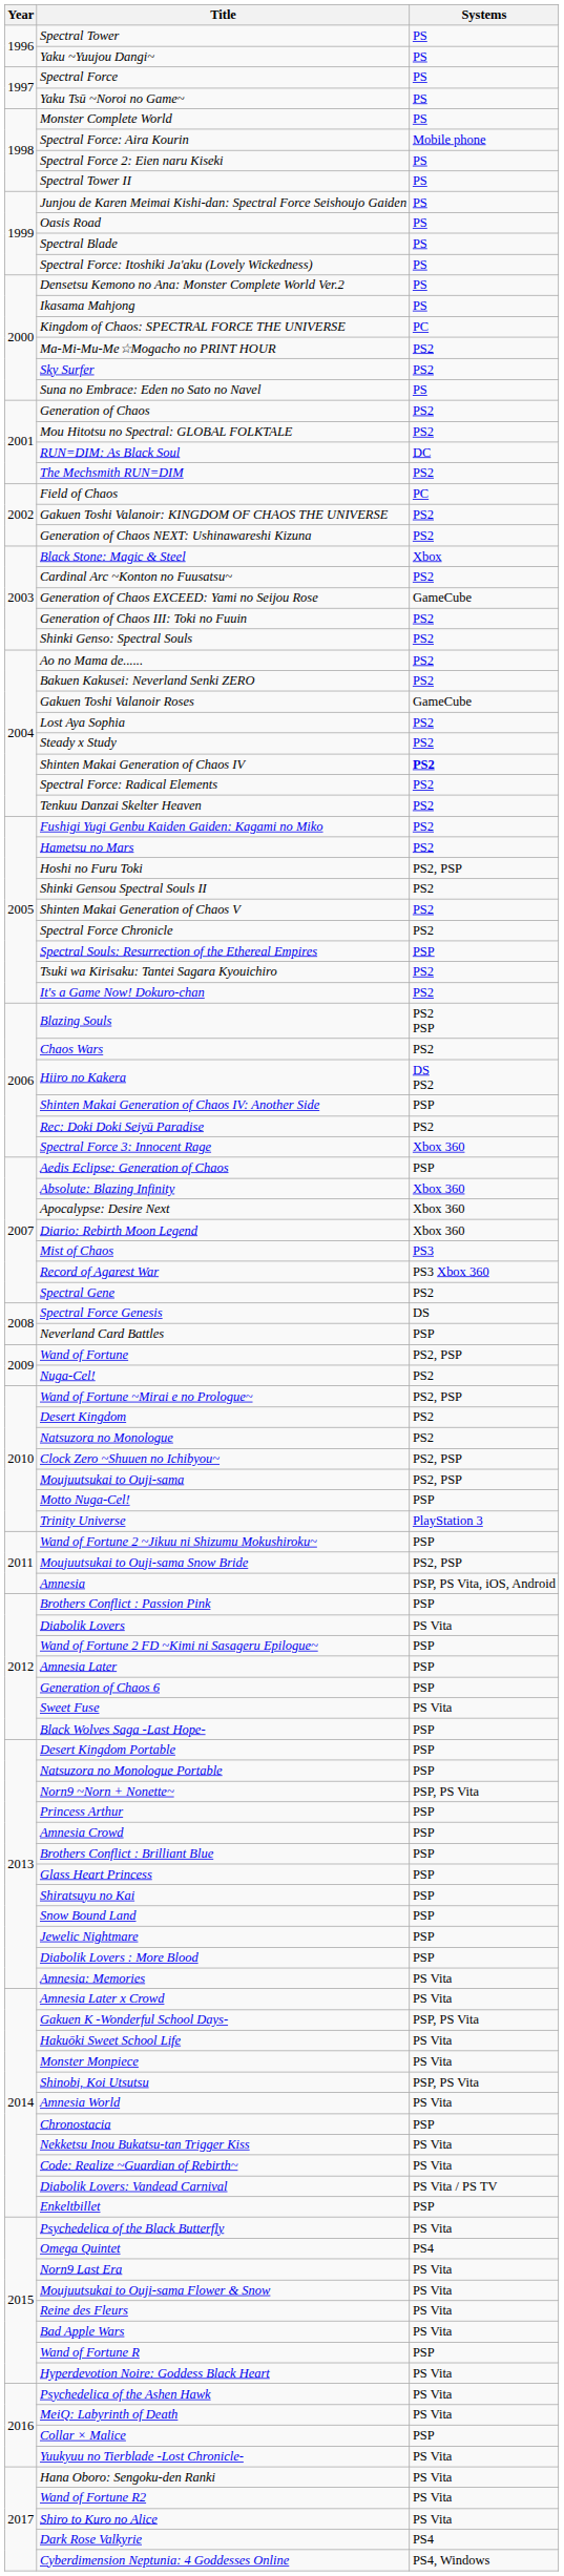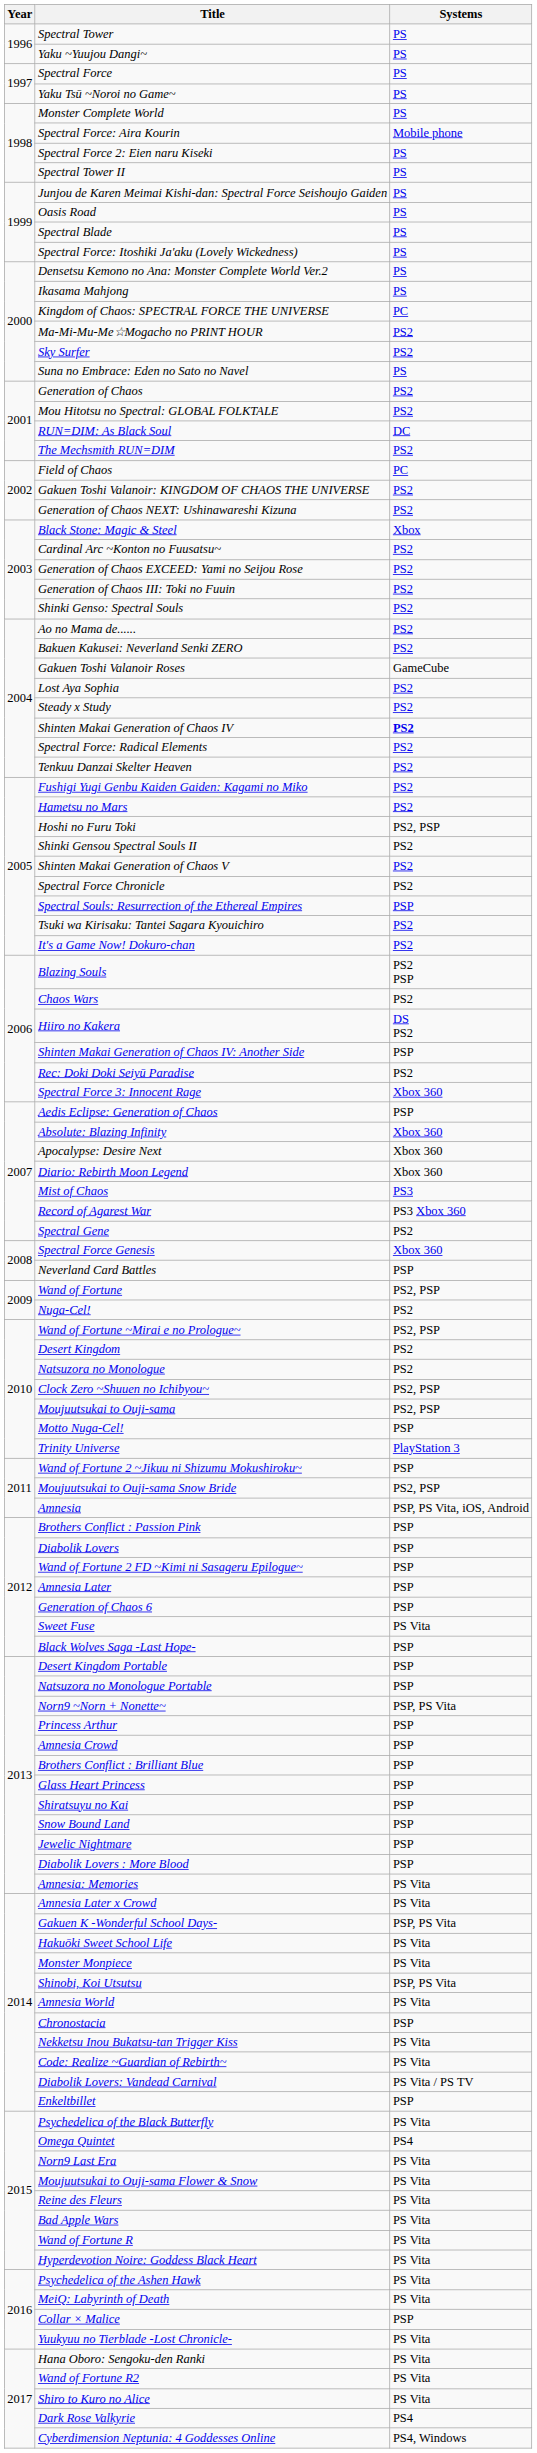 <table class="wikitable">
 <tr>
 <th>Year</th>
 <th>Title</th>
 <th>Systems</th>
 </tr>
 <tr>
 <td rowspan="2">1996</td>
 <td><em>Spectral Tower</em></td>
 <td><a href='#'>PS</a></td>
 </tr>
 <tr>
 <td><em>Yaku ~Yuujou Dangi~</em></td>
 <td><a href='#'>PS</a></td>
 </tr>
 <tr>
 <td rowspan="2">1997</td>
 <td><em>Spectral Force</em></td>
 <td><a href='#'>PS</a></td>
 </tr>
 <tr>
 <td><em>Yaku Tsū ~Noroi no Game~</em></td>
 <td><a href='#'>PS</a></td>
 </tr>
 <tr>
 <td rowspan="4">1998</td>
 <td><em>Monster Complete World</em></td>
 <td><a href='#'>PS</a></td>
 </tr>
 <tr>
 <td><em>Spectral Force: Aira Kourin</em></td>
 <td><a href='#'>Mobile phone</a></td>
 </tr>
 <tr>
 <td><em>Spectral Force 2: Eien naru Kiseki</em></td>
 <td><a href='#'>PS</a></td>
 </tr>
 <tr>
 <td><em>Spectral Tower II</em></td>
 <td><a href='#'>PS</a></td>
 </tr>
 <tr>
 <td rowspan="4">1999</td>
 <td><em>Junjou de Karen Meimai Kishi-dan: Spectral Force Seishoujo Gaiden</em></td>
 <td><a href='#'>PS</a></td>
 </tr>
 <tr>
 <td><em>Oasis Road</em></td>
 <td><a href='#'>PS</a></td>
 </tr>
 <tr>
 <td><em>Spectral Blade</em></td>
 <td><a href='#'>PS</a></td>
 </tr>
 <tr>
 <td><em>Spectral Force: Itoshiki Ja'aku (Lovely Wickedness)</em></td>
 <td><a href='#'>PS</a></td>
 </tr>
 <tr>
 <td rowspan="6">2000</td>
 <td><em>Densetsu Kemono no Ana: Monster Complete World Ver.2</em></td>
 <td><a href='#'>PS</a></td>
 </tr>
 <tr>
 <td><em>Ikasama Mahjong</em></td>
 <td><a href='#'>PS</a></td>
 </tr>
 <tr>
 <td><em>Kingdom of Chaos: SPECTRAL FORCE THE UNIVERSE</em></td>
 <td><a href='#'>PC</a></td>
 </tr>
 <tr>
 <td><em>Ma-Mi-Mu-Me☆Mogacho no PRINT HOUR</em></td>
 <td><a href='#'>PS2</a></td>
 </tr>
 <tr>
 <td><em><a href='#'>Sky Surfer</a></em></td>
 <td><a href='#'>PS2</a></td>
 </tr>
 <tr>
 <td><em> Suna no Embrace: Eden no Sato no Navel</em></td>
 <td><a href='#'>PS</a></td>
 </tr>
 <tr>
 <td rowspan="4">2001</td>
 <td><em>Generation of Chaos</em></td>
 <td><a href='#'>PS2</a></td>
 </tr>
 <tr>
 <td><em>Mou Hitotsu no Spectral: GLOBAL FOLKTALE</em></td>
 <td><a href='#'>PS2</a></td>
 </tr>
 <tr>
 <td><em><a href='#'>RUN=DIM: As Black Soul</a></em></td>
 <td><a href='#'>DC</a></td>
 </tr>
 <tr>
 <td><em><a href='#'>The Mechsmith RUN=DIM</a></em></td>
 <td><a href='#'>PS2</a></td>
 </tr>
 <tr>
 <td rowspan="3">2002</td>
 <td><em>Field of Chaos</em></td>
 <td><a href='#'>PC</a></td>
 </tr>
 <tr>
 <td><em>Gakuen Toshi Valanoir: KINGDOM OF CHAOS THE UNIVERSE</em></td>
 <td><a href='#'>PS2</a></td>
 </tr>
 <tr>
 <td><em>Generation of Chaos NEXT: Ushinawareshi Kizuna</em></td>
 <td><a href='#'>PS2</a></td>
 </tr>
 <tr>
 <td rowspan="5">2003</td>
 <td><em><a href='#'>Black Stone: Magic & Steel</a></em></td>
 <td><a href='#'>Xbox</a></td>
 </tr>
 <tr>
 <td><em>Cardinal Arc ~Konton no Fuusatsu~</em></td>
 <td><a href='#'>PS2</a></td>
 </tr>
 <tr>
 <td><em>Generation of Chaos EXCEED: Yami no Seijou Rose</em></td>
-<td>GameCube</td>
+<td><a href='#'>PS2</a></td>
 </tr>
 <tr>
 <td><em>Generation of Chaos III: Toki no Fuuin</em></td>
 <td><a href='#'>PS2</a></td>
 </tr>
 <tr>
 <td><em>Shinki Genso: Spectral Souls</em></td>
 <td><a href='#'>PS2</a></td>
 </tr>
 <tr>
 <td rowspan="8">2004</td>
 <td><em>Ao no Mama de......</em></td>
 <td><a href='#'>PS2</a></td>
 </tr>
 <tr>
 <td><em>Bakuen Kakusei: Neverland Senki ZERO</em></td>
 <td><a href='#'>PS2</a></td>
 </tr>
 <tr>
 <td><em>Gakuen Toshi Valanoir Roses</em></td>
 <td>GameCube</td>
 </tr>
 <tr>
 <td><em>Lost Aya Sophia</em></td>
 <td><a href='#'>PS2</a></td>
 </tr>
 <tr>
 <td><em>Steady x Study</em></td>
 <td><a href='#'>PS2</a></td>
 </tr>
 <tr>
 <td><em>Shinten Makai Generation of Chaos IV</em></td>
 <td><strong><a href='#'>PS2</a></strong></td>
 </tr>
 <tr>
 <td><em>Spectral Force: Radical Elements</em></td>
 <td><a href='#'>PS2</a></td>
 </tr>
 <tr>
 <td><em>Tenkuu Danzai Skelter Heaven</em></td>
 <td><a href='#'>PS2</a></td>
 </tr>
 <tr>
 <td rowspan="9">2005</td>
 <td><em><a href='#'>Fushigi Yugi Genbu Kaiden Gaiden: Kagami no Miko</a></em></td>
 <td><a href='#'>PS2</a></td>
 </tr>
 <tr>
 <td><em><a href='#'>Hametsu no Mars</a></em></td>
 <td><a href='#'>PS2</a></td>
 </tr>
 <tr>
 <td><em>Hoshi no Furu Toki</em></td>
 <td>PS2, PSP</td>
 </tr>
 <tr>
 <td><em>Shinki Gensou Spectral Souls II</em></td>
 <td>PS2</td>
 </tr>
 <tr>
 <td><em>Shinten Makai Generation of Chaos V</em></td>
 <td><a href='#'>PS2</a></td>
 </tr>
 <tr>
 <td><em>Spectral Force Chronicle</em></td>
 <td>PS2</td>
 </tr>
 <tr>
 <td><em><a href='#'>Spectral Souls: Resurrection of the Ethereal Empires</a></em></td>
 <td><a href='#'>PSP</a></td>
 </tr>
 <tr>
 <td><em>Tsuki wa Kirisaku: Tantei Sagara Kyouichiro</em></td>
 <td><a href='#'>PS2</a></td>
 </tr>
 <tr>
 <td><em><a href='#'>It's a Game Now! Dokuro-chan</a></em></td>
 <td><a href='#'>PS2</a></td>
 </tr>
 <tr>
 <td rowspan="6">2006</td>
 <td><em><a href='#'>Blazing Souls</a></em></td>
 <td>PS2<br>PSP</td>
 </tr>
 <tr>
 <td><em><a href='#'>Chaos Wars</a></em></td>
 <td>PS2</td>
 </tr>
 <tr>
 <td><em><a href='#'>Hiiro no Kakera</a></em></td>
 <td><a href='#'>DS</a><br>PS2</td>
 </tr>
 <tr>
 <td><em><a href='#'>Shinten Makai Generation of Chaos IV: Another Side</a></em></td>
 <td>PSP</td>
 </tr>
 <tr>
 <td><em><a href='#'>Rec: Doki Doki Seiyū Paradise</a></em></td>
 <td>PS2</td>
 </tr>
 <tr>
 <td><em><a href='#'>Spectral Force 3: Innocent Rage</a></em></td>
 <td><a href='#'>Xbox 360</a></td>
 </tr>
 <tr>
 <td rowspan="7">2007</td>
 <td><em><a href='#'>Aedis Eclipse: Generation of Chaos</a></em></td>
 <td>PSP</td>
 </tr>
 <tr>
 <td><em><a href='#'>Absolute: Blazing Infinity</a></em></td>
 <td><a href='#'>Xbox 360</a></td>
 </tr>
 <tr>
 <td><em>Apocalypse: Desire Next</em></td>
 <td>Xbox 360</td>
 </tr>
 <tr>
 <td><em><a href='#'>Diario: Rebirth Moon Legend</a></em></td>
 <td>Xbox 360</td>
 </tr>
 <tr>
 <td><em><a href='#'>Mist of Chaos</a></em></td>
 <td><a href='#'>PS3</a></td>
 </tr>
 <tr>
 <td><em><a href='#'>Record of Agarest War</a></em></td>
 <td>PS3 <a href='#'>Xbox 360</a></td>
 </tr>
 <tr>
 <td><em><a href='#'>Spectral Gene</a></em></td>
 <td>PS2</td>
 </tr>
 <tr>
 <td rowspan="2">2008</td>
 <td><em><a href='#'>Spectral Force Genesis</a></em></td>
-<td>DS</td>
+<td><a href='#'>Xbox 360</a></td>
 </tr>
 <tr>
 <td><em>Neverland Card Battles</em></td>
 <td>PSP</td>
 </tr>
 <tr>
 <td rowspan="2">2009</td>
 <td><em><a href='#'>Wand of Fortune</a></em></td>
 <td>PS2, PSP</td>
 </tr>
 <tr>
 <td><em><a href='#'>Nuga-Cel!</a></em></td>
 <td>PS2</td>
 </tr>
 <tr>
 <td rowspan="7">2010</td>
 <td><em><a href='#'>Wand of Fortune ~Mirai e no Prologue~</a></em></td>
 <td>PS2, PSP</td>
 </tr>
 <tr>
 <td><em><a href='#'>Desert Kingdom</a></em></td>
 <td>PS2</td>
 </tr>
 <tr>
 <td><em><a href='#'>Natsuzora no Monologue</a></em></td>
 <td>PS2</td>
 </tr>
 <tr>
 <td><em><a href='#'>Clock Zero ~Shuuen no Ichibyou~</a></em></td>
 <td>PS2, PSP</td>
 </tr>
 <tr>
 <td><em><a href='#'>Moujuutsukai to Ouji-sama</a></em></td>
 <td>PS2, PSP</td>
 </tr>
 <tr>
 <td><em><a href='#'>Motto Nuga-Cel!</a></em></td>
 <td>PSP</td>
 </tr>
 <tr>
 <td><em><a href='#'>Trinity Universe</a></em></td>
 <td><a href='#'>PlayStation 3</a></td>
 </tr>
 <tr>
 <td rowspan="3">2011</td>
 <td><em><a href='#'>Wand of Fortune 2 ~Jikuu ni Shizumu Mokushiroku~</a></em></td>
 <td>PSP</td>
 </tr>
 <tr>
 <td><em><a href='#'>Moujuutsukai to Ouji-sama Snow Bride</a></em></td>
 <td>PS2, PSP</td>
 </tr>
 <tr>
 <td><em><a href='#'>Amnesia</a></em></td>
 <td>PSP, PS Vita, iOS, Android</td>
 </tr>
 <tr>
 <td rowspan="7">2012</td>
 <td><em><a href='#'>Brothers Conflict : Passion Pink</a></em></td>
 <td>PSP</td>
 </tr>
 <tr>
 <td><em><a href='#'>Diabolik Lovers</a></em></td>
-<td>PS Vita</td>
+<td>PSP</td>
 </tr>
 <tr>
 <td><em><a href='#'>Wand of Fortune 2 FD ~Kimi ni Sasageru Epilogue~</a></em></td>
 <td>PSP</td>
 </tr>
 <tr>
 <td><em><a href='#'>Amnesia Later</a></em></td>
 <td>PSP</td>
 </tr>
 <tr>
 <td><em><a href='#'>Generation of Chaos 6</a></em></td>
 <td>PSP</td>
 </tr>
 <tr>
 <td><em><a href='#'>Sweet Fuse</a></em></td>
 <td>PS Vita</td>
 </tr>
 <tr>
 <td><em><a href='#'>Black Wolves Saga -Last Hope-</a></em></td>
 <td>PSP</td>
 </tr>
 <tr>
 <td rowspan="12">2013</td>
 <td><em><a href='#'>Desert Kingdom Portable</a></em></td>
 <td>PSP</td>
 </tr>
 <tr>
 <td><em><a href='#'>Natsuzora no Monologue Portable</a></em></td>
 <td>PSP</td>
 </tr>
 <tr>
 <td><em><a href='#'>Norn9 ~Norn + Nonette~</a></em></td>
 <td>PSP, PS Vita</td>
 </tr>
 <tr>
 <td><em><a href='#'>Princess Arthur</a></em></td>
 <td>PSP</td>
 </tr>
 <tr>
 <td><em><a href='#'>Amnesia Crowd</a></em></td>
 <td>PSP</td>
 </tr>
 <tr>
 <td><em><a href='#'>Brothers Conflict : Brilliant Blue</a></em></td>
 <td>PSP</td>
 </tr>
 <tr>
 <td><em><a href='#'>Glass Heart Princess</a></em></td>
 <td>PSP</td>
 </tr>
 <tr>
 <td><em><a href='#'>Shiratsuyu no Kai</a></em></td>
 <td>PSP</td>
 </tr>
 <tr>
 <td><em><a href='#'>Snow Bound Land</a></em></td>
 <td>PSP</td>
 </tr>
 <tr>
 <td><em><a href='#'>Jewelic Nightmare</a></em></td>
 <td>PSP</td>
 </tr>
 <tr>
 <td><em><a href='#'>Diabolik Lovers : More Blood</a></em></td>
 <td>PSP</td>
 </tr>
 <tr>
 <td><em><a href='#'>Amnesia: Memories</a></em></td>
 <td>PS Vita</td>
 </tr>
 <tr>
 <td rowspan="11">2014</td>
 <td><em><a href='#'>Amnesia Later x Crowd</a></em></td>
 <td>PS Vita</td>
 </tr>
 <tr>
 <td><em><a href='#'>Gakuen K -Wonderful School Days-</a></em></td>
 <td>PSP, PS Vita</td>
 </tr>
 <tr>
 <td><em><a href='#'>Hakuōki Sweet School Life</a></em></td>
 <td>PS Vita</td>
 </tr>
 <tr>
 <td><em><a href='#'>Monster Monpiece</a></em></td>
 <td>PS Vita</td>
 </tr>
 <tr>
 <td><em><a href='#'>Shinobi, Koi Utsutsu</a></em></td>
 <td>PSP, PS Vita</td>
 </tr>
 <tr>
 <td><em><a href='#'>Amnesia World</a></em></td>
 <td>PS Vita</td>
 </tr>
 <tr>
 <td><em><a href='#'>Chronostacia</a></em></td>
 <td>PSP</td>
 </tr>
 <tr>
 <td><em><a href='#'>Nekketsu Inou Bukatsu-tan Trigger Kiss</a></em></td>
 <td>PS Vita</td>
 </tr>
 <tr>
 <td><em><a href='#'>Code: Realize ~Guardian of Rebirth~</a></em></td>
 <td>PS Vita</td>
 </tr>
 <tr>
 <td><em><a href='#'>Diabolik Lovers: Vandead Carnival</a></em></td>
 <td>PS Vita / PS TV</td>
 </tr>
 <tr>
 <td><em><a href='#'>Enkeltbillet</a></em></td>
 <td>PSP</td>
 </tr>
 <tr>
 <td rowspan="8">2015</td>
 <td><em><a href='#'>Psychedelica of the Black Butterfly</a></em></td>
 <td>PS Vita</td>
 </tr>
 <tr>
 <td><em><a href='#'>Omega Quintet</a></em></td>
 <td>PS4</td>
 </tr>
 <tr>
 <td><em><a href='#'>Norn9 Last Era</a></em></td>
 <td>PS Vita</td>
 </tr>
 <tr>
 <td><em><a href='#'>Moujuutsukai to Ouji-sama Flower & Snow</a></em></td>
 <td>PS Vita</td>
 </tr>
 <tr>
 <td><em><a href='#'>Reine des Fleurs</a></em></td>
 <td>PS Vita</td>
 </tr>
 <tr>
 <td><em><a href='#'>Bad Apple Wars</a></em></td>
 <td>PS Vita</td>
 </tr>
 <tr>
 <td><em><a href='#'>Wand of Fortune R</a></em></td>
-<td>PSP</td>
+<td>PS Vita</td>
 </tr>
 <tr>
 <td><em><a href='#'>Hyperdevotion Noire: Goddess Black Heart</a></em></td>
 <td>PS Vita</td>
 </tr>
 <tr>
 <td rowspan="4">2016</td>
 <td><em><a href='#'>Psychedelica of the Ashen Hawk</a></em></td>
 <td>PS Vita</td>
 </tr>
 <tr>
 <td><em><a href='#'>MeiQ: Labyrinth of Death</a></em></td>
 <td>PS Vita</td>
 </tr>
 <tr>
 <td><em><a href='#'>Collar × Malice</a></em></td>
 <td>PSP</td>
 </tr>
 <tr>
 <td><em><a href='#'>Yuukyuu no Tierblade -Lost Chronicle-</a></em></td>
 <td>PS Vita</td>
 </tr>
 <tr>
 <td rowspan="5">2017</td>
 <td><em>Hana Oboro: Sengoku-den Ranki</em></td>
 <td>PS Vita</td>
 </tr>
 <tr>
 <td><em><a href='#'>Wand of Fortune R2</a></em></td>
 <td>PS Vita</td>
 </tr>
 <tr>
 <td><em><a href='#'>Shiro to Kuro no Alice</a></em></td>
 <td>PS Vita</td>
 </tr>
 <tr>
 <td><em><a href='#'>Dark Rose Valkyrie</a></em></td>
 <td>PS4</td>
 </tr>
 <tr>
 <td><em><a href='#'>Cyberdimension Neptunia: 4 Goddesses Online</a></em></td>
 <td>PS4, Windows</td>
 </tr>
 </table>
